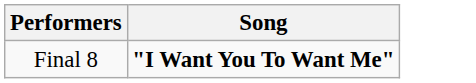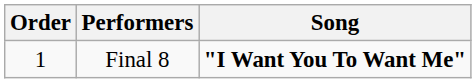 <table class="wikitable" style="text-align: center; width: auto;">
 <tr>
+<th>Order</th>
 <th>Performers</th>
 <th>Song</th>
 </tr>
 <tr>
+<td>1</td>
 <td>Final 8</td>
 <td><strong>"I Want You To Want Me"</strong></td>
 </tr>
 </table>
